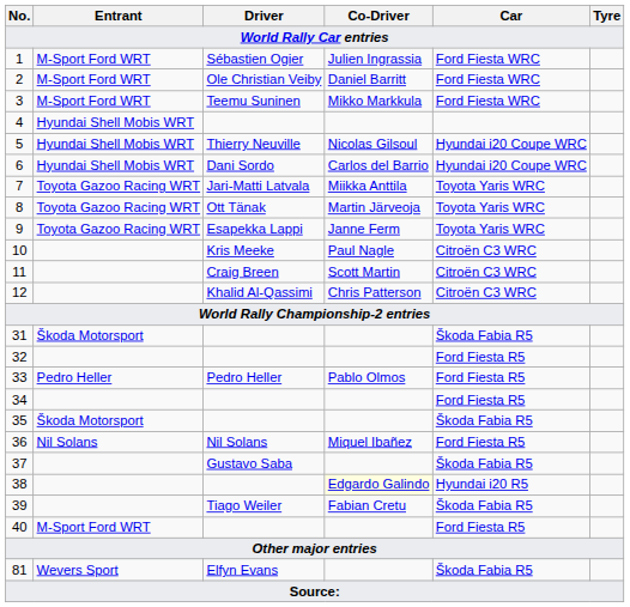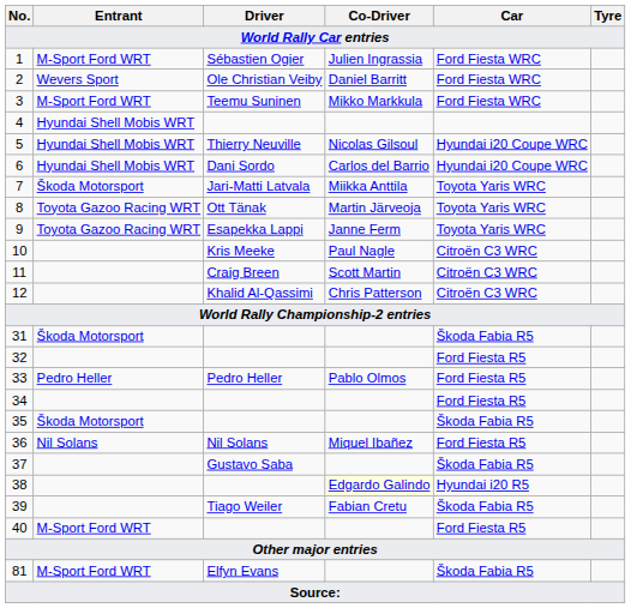 <table class="wikitable" style="font-size: 85%;">
 <tr>
 <th>No.</th>
 <th>Entrant</th>
 <th>Driver</th>
 <th>Co-Driver</th>
 <th>Car</th>
 <th>Tyre</th>
 </tr>
 <tr>
 <td style="background-color:#EAECF0; text-align:center" colspan="6"><strong><em><a href='#'>World Rally Car</a> entries</em></strong></td>
 </tr>
 <tr>
 <td align="center">1</td>
 <td> <a href='#'>M-Sport Ford WRT</a></td>
 <td> <a href='#'>Sébastien Ogier</a></td>
 <td> <a href='#'>Julien Ingrassia</a></td>
 <td><a href='#'>Ford Fiesta WRC</a></td>
 <td align="center"></td>
 </tr>
 <tr>
 <td align="center">2</td>
-<td> <a href='#'>M-Sport Ford WRT</a></td>
+<td> <a href='#'>Wevers Sport</a></td>
 <td> <a href='#'>Ole Christian Veiby</a></td>
 <td> <a href='#'>Daniel Barritt</a></td>
 <td><a href='#'>Ford Fiesta WRC</a></td>
 <td align="center"></td>
 </tr>
 <tr>
 <td align="center">3</td>
 <td> <a href='#'>M-Sport Ford WRT</a></td>
 <td> <a href='#'>Teemu Suninen</a></td>
 <td> <a href='#'>Mikko Markkula</a></td>
 <td><a href='#'>Ford Fiesta WRC</a></td>
 <td align="center"></td>
 </tr>
 <tr>
 <td align="center">4</td>
 <td> <a href='#'>Hyundai Shell Mobis WRT</a></td>
 <td></td>
 <td></td>
 <td></td>
 <td align="center"></td>
 </tr>
 <tr>
 <td align="center">5</td>
 <td> <a href='#'>Hyundai Shell Mobis WRT</a></td>
 <td> <a href='#'>Thierry Neuville</a></td>
 <td> <a href='#'>Nicolas Gilsoul</a></td>
 <td><a href='#'>Hyundai i20 Coupe WRC</a></td>
 <td align="center"></td>
 </tr>
 <tr>
 <td align="center">6</td>
 <td> <a href='#'>Hyundai Shell Mobis WRT</a></td>
 <td> <a href='#'>Dani Sordo</a></td>
 <td> <a href='#'>Carlos del Barrio</a></td>
 <td><a href='#'>Hyundai i20 Coupe WRC</a></td>
 <td align="center"></td>
 </tr>
 <tr>
 <td align="center">7</td>
-<td> <a href='#'>Toyota Gazoo Racing WRT</a></td>
+<td> <a href='#'>Škoda Motorsport</a></td>
 <td> <a href='#'>Jari-Matti Latvala</a></td>
 <td> <a href='#'>Miikka Anttila</a></td>
 <td><a href='#'>Toyota Yaris WRC</a></td>
 <td align="center"></td>
 </tr>
 <tr>
 <td align="center">8</td>
 <td> <a href='#'>Toyota Gazoo Racing WRT</a></td>
 <td> <a href='#'>Ott Tänak</a></td>
 <td> <a href='#'>Martin Järveoja</a></td>
 <td><a href='#'>Toyota Yaris WRC</a></td>
 <td align="center"></td>
 </tr>
 <tr>
 <td align="center">9</td>
 <td> <a href='#'>Toyota Gazoo Racing WRT</a></td>
 <td> <a href='#'>Esapekka Lappi</a></td>
 <td> <a href='#'>Janne Ferm</a></td>
 <td><a href='#'>Toyota Yaris WRC</a></td>
 <td align="center"></td>
 </tr>
 <tr>
 <td align="center">10</td>
 <td></td>
 <td> <a href='#'>Kris Meeke</a></td>
 <td> <a href='#'>Paul Nagle</a></td>
 <td><a href='#'>Citroën C3 WRC</a></td>
 <td align="center"></td>
 </tr>
 <tr>
 <td align="center">11</td>
 <td></td>
 <td> <a href='#'>Craig Breen</a></td>
 <td> <a href='#'>Scott Martin</a></td>
 <td><a href='#'>Citroën C3 WRC</a></td>
 <td align="center"></td>
 </tr>
 <tr>
 <td align="center">12</td>
 <td></td>
 <td> <a href='#'>Khalid Al-Qassimi</a></td>
 <td> <a href='#'>Chris Patterson</a></td>
 <td><a href='#'>Citroën C3 WRC</a></td>
 <td align="center"></td>
 </tr>
 <tr>
 <td style="background-color:#EAECF0; text-align:center" colspan="6"><strong><em>World Rally Championship-2 entries</em></strong></td>
 </tr>
 <tr>
 <td align="center">31</td>
 <td> <a href='#'>Škoda Motorsport</a></td>
 <td></td>
 <td></td>
 <td><a href='#'>Škoda Fabia R5</a></td>
 <td align="center"></td>
 </tr>
 <tr>
 <td align="center">32</td>
 <td></td>
 <td></td>
 <td></td>
 <td><a href='#'>Ford Fiesta R5</a></td>
 <td align="center"></td>
 </tr>
 <tr>
 <td align="center">33</td>
 <td> <a href='#'>Pedro Heller</a></td>
 <td> <a href='#'>Pedro Heller</a></td>
 <td> <a href='#'>Pablo Olmos</a></td>
 <td><a href='#'>Ford Fiesta R5</a></td>
 <td align="center"></td>
 </tr>
 <tr>
 <td align="center">34</td>
 <td></td>
 <td></td>
 <td></td>
 <td><a href='#'>Ford Fiesta R5</a></td>
 <td align="center"></td>
 </tr>
 <tr>
 <td align="center">35</td>
 <td> <a href='#'>Škoda Motorsport</a></td>
 <td></td>
 <td></td>
 <td><a href='#'>Škoda Fabia R5</a></td>
 <td align="center"></td>
 </tr>
 <tr>
 <td align="center">36</td>
 <td> <a href='#'>Nil Solans</a></td>
 <td> <a href='#'>Nil Solans</a></td>
 <td> <a href='#'>Miquel Ibañez</a></td>
 <td><a href='#'>Ford Fiesta R5</a></td>
 <td align="center"></td>
 </tr>
 <tr>
 <td align="center">37</td>
 <td></td>
 <td> <a href='#'>Gustavo Saba</a></td>
 <td></td>
 <td><a href='#'>Škoda Fabia R5</a></td>
 <td align="center"></td>
 </tr>
 <tr>
 <td align="center">38</td>
 <td></td>
 <td></td>
 <td style="background: lightyellow;"> <a href='#'>Edgardo Galindo</a></td>
 <td><a href='#'>Hyundai i20 R5</a></td>
 <td align="center"></td>
 </tr>
 <tr>
 <td align="center">39</td>
 <td></td>
 <td> <a href='#'>Tiago Weiler</a></td>
 <td> <a href='#'>Fabian Cretu</a></td>
 <td><a href='#'>Škoda Fabia R5</a></td>
 <td align="center"></td>
 </tr>
 <tr>
 <td align="center">40</td>
 <td> <a href='#'>M-Sport Ford WRT</a></td>
 <td></td>
 <td></td>
 <td><a href='#'>Ford Fiesta R5</a></td>
 <td align="center"></td>
 </tr>
 <tr>
 <td style="background-color:#EAECF0; text-align:center" colspan="6"><strong><em>Other major entries</em></strong></td>
 </tr>
 <tr>
 <td align="center">81</td>
-<td> <a href='#'>Wevers Sport</a></td>
+<td> <a href='#'>M-Sport Ford WRT</a></td>
 <td> <a href='#'>Elfyn Evans</a></td>
 <td></td>
 <td><a href='#'>Škoda Fabia R5</a></td>
 <td align="center"></td>
 </tr>
 <tr>
 <td colspan="6" style="background-color:#EAECF0; text-align:center"><strong>Source:</strong></td>
 </tr>
 </table>
